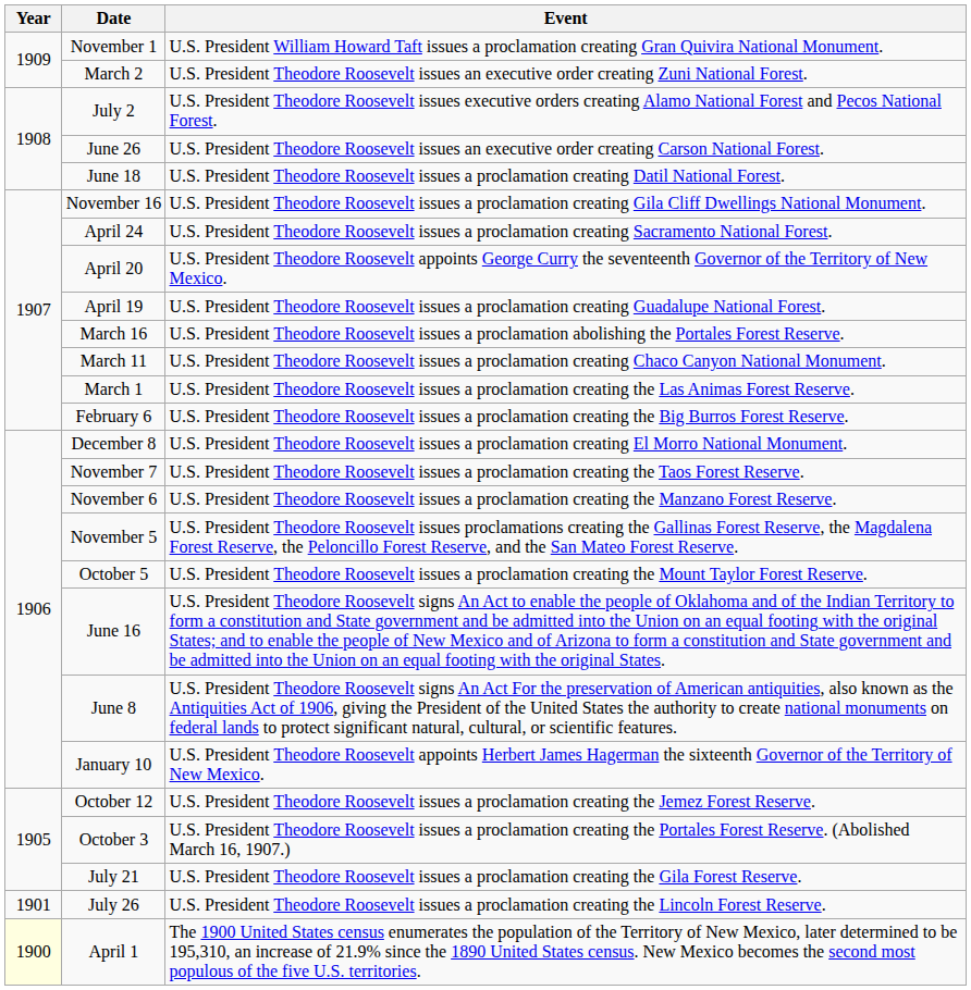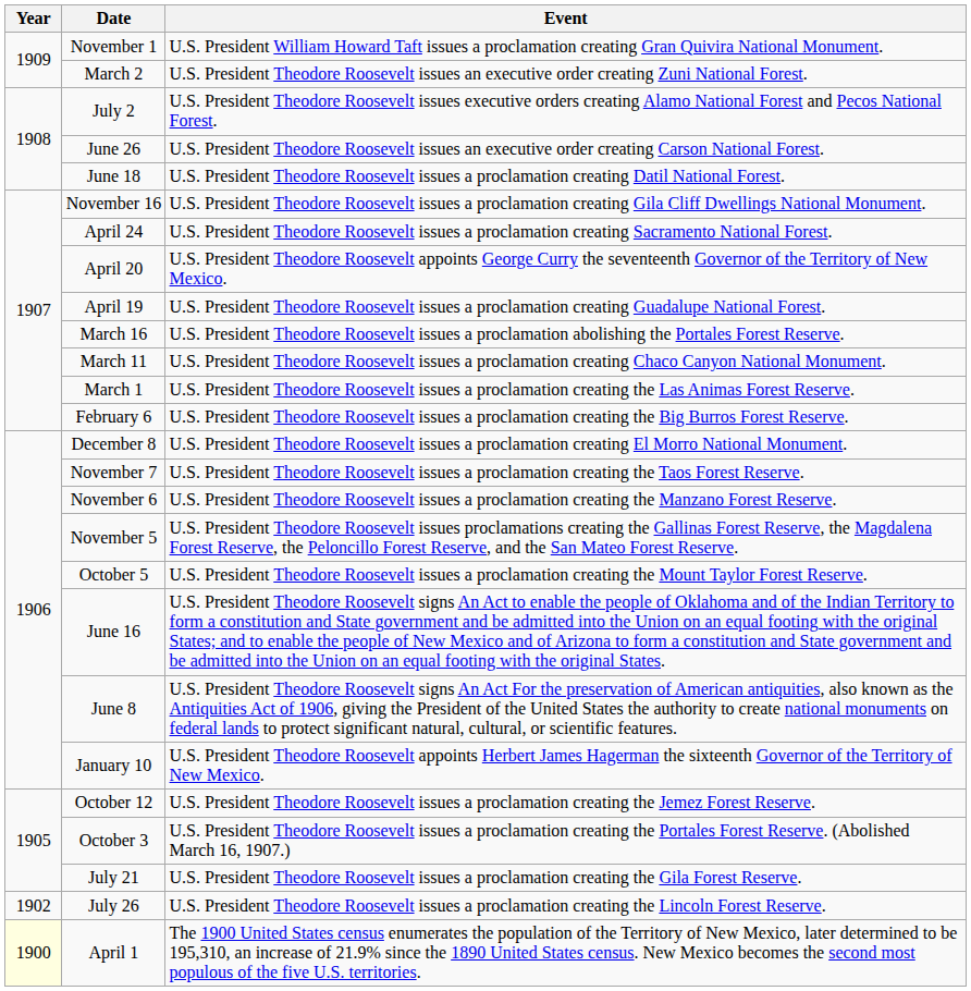 <table class="wikitable" style="width:100%;">
 <tr>
 <th style="width:6%">Year</th>
 <th style="width:8%">Date</th>
 <th style="width:86%">Event</th>
 </tr>
 <tr>
 <td align=center rowspan=2>1909</td>
 <td align=center>November 1</td>
 <td>U.S. President <a href='#'>William Howard Taft</a> issues a proclamation creating <a href='#'>Gran Quivira National Monument</a>.</td>
 </tr>
 <tr>
 <td align=center>March 2</td>
 <td>U.S. President <a href='#'>Theodore Roosevelt</a> issues an executive order creating <a href='#'>Zuni National Forest</a>.</td>
 </tr>
 <tr>
 <td align=center rowspan=3>1908</td>
 <td align=center>July 2</td>
 <td>U.S. President <a href='#'>Theodore Roosevelt</a> issues executive orders creating <a href='#'>Alamo National Forest</a> and <a href='#'>Pecos National Forest</a>.</td>
 </tr>
 <tr>
 <td align=center>June 26</td>
 <td>U.S. President <a href='#'>Theodore Roosevelt</a> issues an executive order creating <a href='#'>Carson National Forest</a>.</td>
 </tr>
 <tr>
 <td align=center>June 18</td>
 <td>U.S. President <a href='#'>Theodore Roosevelt</a> issues a proclamation creating <a href='#'>Datil National Forest</a>.</td>
 </tr>
 <tr>
 <td align=center rowspan=8>1907</td>
 <td align=center>November 16</td>
 <td>U.S. President <a href='#'>Theodore Roosevelt</a> issues a proclamation creating <a href='#'>Gila Cliff Dwellings National Monument</a>.</td>
 </tr>
 <tr>
 <td align=center>April 24</td>
 <td>U.S. President <a href='#'>Theodore Roosevelt</a> issues a proclamation creating <a href='#'>Sacramento National Forest</a>.</td>
 </tr>
 <tr>
 <td align=center>April 20</td>
 <td>U.S. President <a href='#'>Theodore Roosevelt</a> appoints <a href='#'>George Curry</a> the seventeenth <a href='#'>Governor of the Territory of New Mexico</a>.</td>
 </tr>
 <tr>
 <td align=center>April 19</td>
 <td>U.S. President <a href='#'>Theodore Roosevelt</a> issues a proclamation creating <a href='#'>Guadalupe National Forest</a>.</td>
 </tr>
 <tr>
 <td align=center>March 16</td>
 <td>U.S. President <a href='#'>Theodore Roosevelt</a> issues a proclamation abolishing the <a href='#'>Portales Forest Reserve</a>.</td>
 </tr>
 <tr>
 <td align=center>March 11</td>
 <td>U.S. President <a href='#'>Theodore Roosevelt</a> issues a proclamation creating <a href='#'>Chaco Canyon National Monument</a>.</td>
 </tr>
 <tr>
 <td align=center>March 1</td>
 <td>U.S. President <a href='#'>Theodore Roosevelt</a> issues a proclamation creating the <a href='#'>Las Animas Forest Reserve</a>.</td>
 </tr>
 <tr>
 <td align=center>February 6</td>
 <td>U.S. President <a href='#'>Theodore Roosevelt</a> issues a proclamation creating the <a href='#'>Big Burros Forest Reserve</a>.</td>
 </tr>
 <tr>
 <td align=center rowspan=8>1906</td>
 <td align=center>December 8</td>
 <td>U.S. President <a href='#'>Theodore Roosevelt</a> issues a proclamation creating <a href='#'>El Morro National Monument</a>.</td>
 </tr>
 <tr>
 <td align=center>November 7</td>
 <td>U.S. President <a href='#'>Theodore Roosevelt</a> issues a proclamation creating the <a href='#'>Taos Forest Reserve</a>.</td>
 </tr>
 <tr>
 <td align=center>November 6</td>
 <td>U.S. President <a href='#'>Theodore Roosevelt</a> issues a proclamation creating the <a href='#'>Manzano Forest Reserve</a>.</td>
 </tr>
 <tr>
 <td align=center>November 5</td>
 <td>U.S. President <a href='#'>Theodore Roosevelt</a> issues proclamations creating the <a href='#'>Gallinas Forest Reserve</a>, the <a href='#'>Magdalena Forest Reserve</a>, the <a href='#'>Peloncillo Forest Reserve</a>, and the <a href='#'>San Mateo Forest Reserve</a>.</td>
 </tr>
 <tr>
 <td align=center>October 5</td>
 <td>U.S. President <a href='#'>Theodore Roosevelt</a> issues a proclamation creating the <a href='#'>Mount Taylor Forest Reserve</a>.</td>
 </tr>
 <tr>
 <td align=center>June 16</td>
 <td>U.S. President <a href='#'>Theodore Roosevelt</a> signs <a href='#'>An Act to enable the people of Oklahoma and of the Indian Territory to form a constitution and State government and be admitted into the Union on an equal footing with the original States; and to enable the people of New Mexico and of Arizona to form a constitution and State government and be admitted into the Union on an equal footing with the original States</a>.</td>
 </tr>
 <tr>
 <td align=center>June 8</td>
 <td>U.S. President <a href='#'>Theodore Roosevelt</a> signs <a href='#'>An Act For the preservation of American antiquities</a>, also known as the <a href='#'>Antiquities Act of 1906</a>, giving the President of the United States the authority to create <a href='#'>national monuments</a> on <a href='#'>federal lands</a> to protect significant natural, cultural, or scientific features.</td>
 </tr>
 <tr>
 <td align=center>January 10</td>
 <td>U.S. President <a href='#'>Theodore Roosevelt</a> appoints <a href='#'>Herbert James Hagerman</a> the sixteenth <a href='#'>Governor of the Territory of New Mexico</a>.</td>
 </tr>
 <tr>
 <td align=center rowspan=3>1905</td>
 <td align=center>October 12</td>
 <td>U.S. President <a href='#'>Theodore Roosevelt</a> issues a proclamation creating the <a href='#'>Jemez Forest Reserve</a>.</td>
 </tr>
 <tr>
 <td align=center>October 3</td>
 <td>U.S. President <a href='#'>Theodore Roosevelt</a> issues a proclamation creating the <a href='#'>Portales Forest Reserve</a>. (Abolished March 16, 1907.)</td>
 </tr>
 <tr>
 <td align=center>July 21</td>
 <td>U.S. President <a href='#'>Theodore Roosevelt</a> issues a proclamation creating the <a href='#'>Gila Forest Reserve</a>.</td>
 </tr>
 <tr>
-<td align=center rowspan=1>1901</td>
+<td align=center rowspan=1>1902</td>
 <td align=center>July 26</td>
 <td>U.S. President <a href='#'>Theodore Roosevelt</a> issues a proclamation creating the <a href='#'>Lincoln Forest Reserve</a>.</td>
 </tr>
 <tr>
 <td align=center rowspan=1 style="background: lightyellow;">1900</td>
 <td align=center>April 1</td>
 <td>The <a href='#'>1900 United States census</a> enumerates the population of the Territory of New Mexico, later determined to be 195,310, an increase of 21.9% since the <a href='#'>1890 United States census</a>. New Mexico becomes the <a href='#'>second most populous of the five U.S. territories</a>.</td>
 </tr>
 </table>
